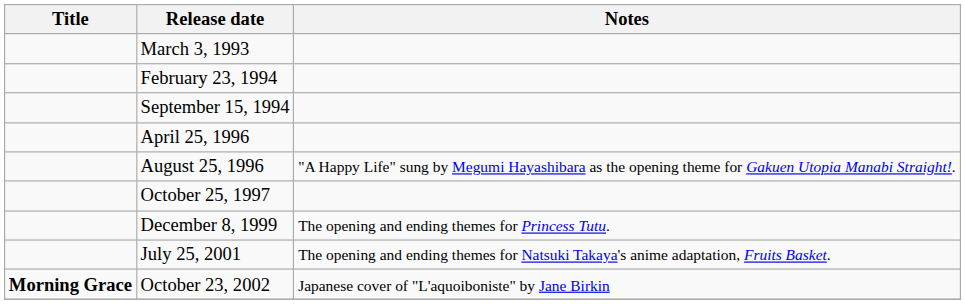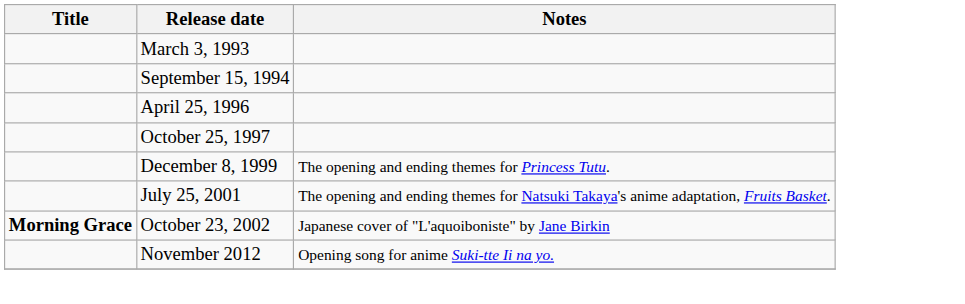 <table class="wikitable">
 <tr>
 <th>Title</th>
 <th>Release date</th>
 <th>Notes</th>
 </tr>
 <tr>
 <td></td>
 <td>March 3, 1993</td>
 <td></td>
 </tr>
 <tr>
 <td></td>
-<td>February 23, 1994</td>
-<td></td>
-</tr>
-<tr>
-<td></td>
 <td>September 15, 1994</td>
 <td></td>
 </tr>
 <tr>
 <td></td>
 <td>April 25, 1996</td>
 <td></td>
-</tr>
-<tr>
-<td></td>
-<td>August 25, 1996</td>
-<td><small>"A Happy Life" sung by <a href='#'>Megumi Hayashibara</a> as the opening theme for <em><a href='#'>Gakuen Utopia Manabi Straight!</a></em>.</small></td>
 </tr>
 <tr>
 <td></td>
 <td>October 25, 1997</td>
 <td></td>
 </tr>
 <tr>
 <td></td>
 <td>December 8, 1999</td>
 <td><small>The opening and ending themes for <em><a href='#'>Princess Tutu</a></em>.</small></td>
 </tr>
 <tr>
 <td></td>
 <td>July 25, 2001</td>
 <td><small>The opening and ending themes for <a href='#'>Natsuki Takaya</a>'s anime adaptation, <em><a href='#'>Fruits Basket</a></em>.</small></td>
 </tr>
 <tr>
 <td><strong>Morning Grace</strong></td>
 <td>October 23, 2002</td>
 <td><small>Japanese cover of "L'aquoiboniste" by <a href='#'>Jane Birkin</a></small></td>
 </tr>
 <tr>
+<td></td>
+<td>November 2012</td>
+<td><small>Opening song for anime <em><a href='#'>Suki-tte Ii na yo.</a></em></small></td>
+</tr>
+<tr>
 </tr>
 </table>
